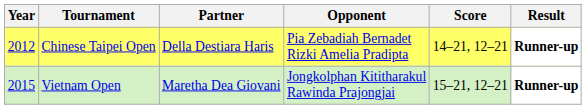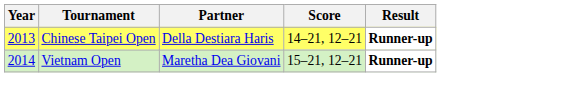 <table class="sortable wikitable" style="font-size: 90%">
 <tr>
 <th>Year</th>
 <th>Tournament</th>
 <th>Partner</th>
-<th>Opponent</th>
 <th>Score</th>
 <th>Result</th>
 </tr>
 <tr style="background:#FFFF67">
-<td align="centre"><a href='#'>2012</a></td>
+<td align="centre"><a href='#'>2013</a></td>
 <td align="left"><a href='#'>Chinese Taipei Open</a></td>
 <td align="left"> <a href='#'>Della Destiara Haris</a></td>
-<td align="left"> <a href='#'>Pia Zebadiah Bernadet</a><br> <a href='#'>Rizki Amelia Pradipta</a></td>
 <td align="left">14–21, 12–21</td>
 <td style="text-align: left; background:white"> <strong>Runner-up</strong></td>
 </tr>
 <tr style="background:#D4F1C5">
-<td align="centre"><a href='#'>2015</a></td>
+<td align="centre"><a href='#'>2014</a></td>
 <td align="left"><a href='#'>Vietnam Open</a></td>
 <td align="left"> <a href='#'>Maretha Dea Giovani</a></td>
-<td align="left"> <a href='#'>Jongkolphan Kititharakul</a><br> <a href='#'>Rawinda Prajongjai</a></td>
 <td align="left">15–21, 12–21</td>
 <td style="text-align: left; background:white"> <strong>Runner-up</strong></td>
 </tr>
 </table>
